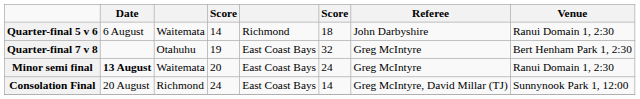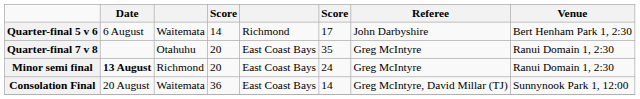 <table class="wikitable mw-collapsible">
 <tr>
 <td></td>
 <th scope="col">Date</th>
 <th scope="col"></th>
 <th scope="col">Score</th>
 <th scope="col"></th>
 <th scope="col">Score</th>
 <th scope="col">Referee</th>
 <th scope="col">Venue</th>
 </tr>
 <tr>
 <th scope="row">Quarter-final 5 v 6</th>
 <td>6 August</td>
 <td>Waitemata</td>
 <td>14</td>
 <td>Richmond</td>
-<td>18</td>
+<td>17</td>
 <td>John Darbyshire</td>
-<td>Ranui Domain 1, 2:30</td>
+<td>Bert Henham Park 1, 2:30</td>
 </tr>
 <tr>
 <th scope="row">Quarter-final 7 v 8</th>
 <td></td>
 <td>Otahuhu</td>
-<td>19</td>
+<td>20</td>
 <td>East Coast Bays</td>
-<td>32</td>
+<td>35</td>
 <td>Greg McIntyre</td>
-<td>Bert Henham Park 1, 2:30</td>
+<td>Ranui Domain 1, 2:30</td>
 </tr>
 <tr>
 <th scope="row">Minor semi final</th>
 <td><strong>13 August</strong></td>
-<td>Waitemata</td>
+<td>Richmond</td>
 <td>20</td>
 <td>East Coast Bays</td>
 <td>24</td>
 <td>Greg McIntyre</td>
 <td>Ranui Domain 1, 2:30</td>
 </tr>
 <tr>
 <th scope="row">Consolation Final</th>
 <td>20 August</td>
-<td>Richmond</td>
-<td>24</td>
+<td>Waitemata</td>
+<td>36</td>
 <td>East Coast Bays</td>
 <td>14</td>
 <td>Greg McIntyre, David Millar (TJ)</td>
 <td>Sunnynook Park 1, 12:00 </td>
 </tr>
 <tr>
 </tr>
 </table>
